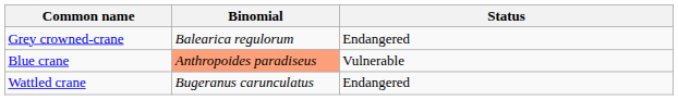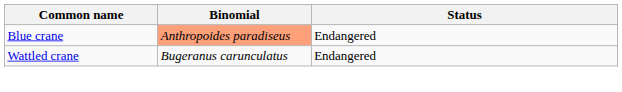 <table width=60% class="wikitable">
 <tr>
 <th width=25%>Common name</th>
 <th width=25%>Binomial</th>
 <th width=50%>Status</th>
 </tr>
 <tr>
-<td><a href='#'>Grey crowned-crane</a></td>
-<td><em>Balearica regulorum</em></td>
-<td>Endangered</td>
-</tr>
-<tr>
 <td><a href='#'>Blue crane</a></td>
 <td style="background: lightsalmon;"><em>Anthropoides paradiseus</em></td>
-<td>Vulnerable</td>
+<td>Endangered</td>
 </tr>
 <tr>
 <td><a href='#'>Wattled crane</a></td>
 <td><em>Bugeranus carunculatus</em></td>
 <td>Endangered</td>
 </tr>
 </table>
